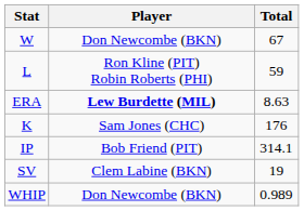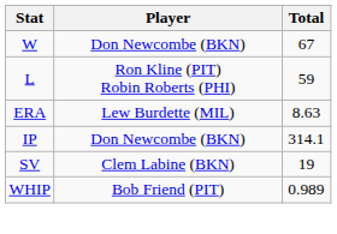 <table class="wikitable" style="text-align:center;">
 <tr>
 <th style="width:15%;">Stat</th>
 <th>Player</th>
 <th style="width:15%;">Total</th>
 </tr>
 <tr>
 <td><a href='#'>W</a></td>
 <td><a href='#'>Don Newcombe</a> (<a href='#'>BKN</a>)</td>
 <td>67</td>
 </tr>
 <tr>
 <td><a href='#'>L</a></td>
 <td><a href='#'>Ron Kline</a> (<a href='#'>PIT</a>)<br><a href='#'>Robin Roberts</a> (<a href='#'>PHI</a>)</td>
 <td>59</td>
 </tr>
 <tr>
 <td><a href='#'>ERA</a></td>
-<td><strong><a href='#'>Lew Burdette</a> (<a href='#'>MIL</a>)</strong></td>
+<td><a href='#'>Lew Burdette</a> (<a href='#'>MIL</a>)</td>
 <td>8.63</td>
 </tr>
 <tr>
-<td><a href='#'>K</a></td>
-<td><a href='#'>Sam Jones</a> (<a href='#'>CHC</a>)</td>
-<td>176</td>
-</tr>
-<tr>
 <td><a href='#'>IP</a></td>
-<td><a href='#'>Bob Friend</a> (<a href='#'>PIT</a>)</td>
+<td><a href='#'>Don Newcombe</a> (<a href='#'>BKN</a>)</td>
 <td>314.1</td>
 </tr>
 <tr>
 <td><a href='#'>SV</a></td>
 <td><a href='#'>Clem Labine</a> (<a href='#'>BKN</a>)</td>
 <td>19</td>
 </tr>
 <tr>
 <td><a href='#'>WHIP</a></td>
-<td><a href='#'>Don Newcombe</a> (<a href='#'>BKN</a>)</td>
+<td><a href='#'>Bob Friend</a> (<a href='#'>PIT</a>)</td>
 <td>0.989</td>
 </tr>
 </table>
